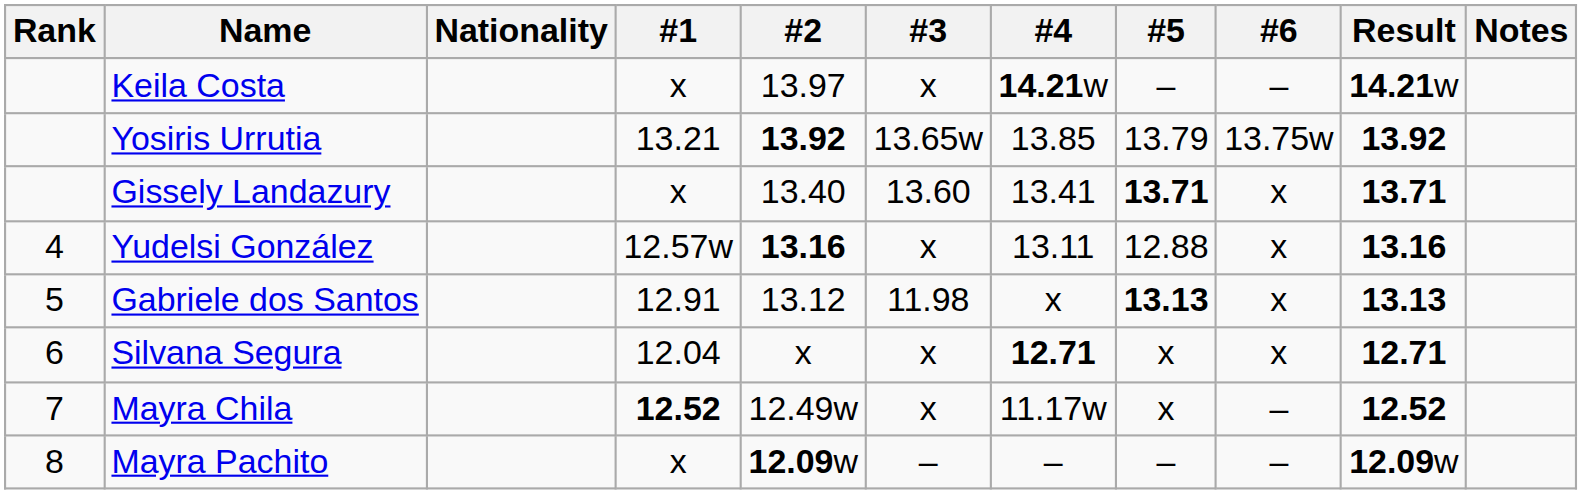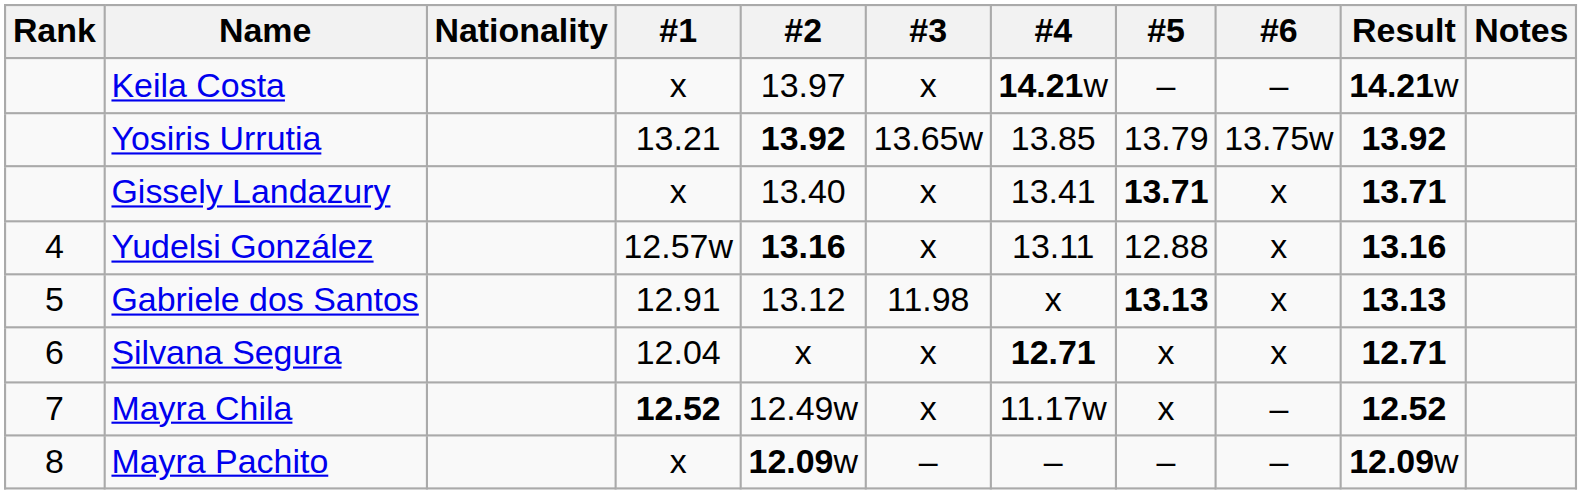 <table class="wikitable sortable" style="text-align:center">
 <tr>
 <th>Rank</th>
 <th>Name</th>
 <th>Nationality</th>
 <th>#1</th>
 <th>#2</th>
 <th>#3</th>
 <th>#4</th>
 <th>#5</th>
 <th>#6</th>
 <th>Result</th>
 <th>Notes</th>
 </tr>
 <tr>
 <td></td>
 <td align=left><a href='#'>Keila Costa</a></td>
 <td align=left></td>
 <td>x</td>
 <td>13.97</td>
 <td>x</td>
 <td><strong>14.21</strong>w</td>
 <td>–</td>
 <td>–</td>
 <td><strong>14.21</strong>w</td>
 <td></td>
 </tr>
 <tr>
 <td></td>
 <td align=left><a href='#'>Yosiris Urrutia</a></td>
 <td align=left></td>
 <td>13.21</td>
 <td><strong>13.92</strong></td>
 <td>13.65w</td>
 <td>13.85</td>
 <td>13.79</td>
 <td>13.75w</td>
 <td><strong>13.92</strong></td>
 <td></td>
 </tr>
 <tr>
 <td></td>
 <td align=left><a href='#'>Gissely Landazury</a></td>
 <td align=left></td>
 <td>x</td>
 <td>13.40</td>
-<td>13.60</td>
+<td>x</td>
 <td>13.41</td>
 <td><strong>13.71</strong></td>
 <td>x</td>
 <td><strong>13.71</strong></td>
 <td></td>
 </tr>
 <tr>
 <td>4</td>
 <td align=left><a href='#'>Yudelsi González</a></td>
 <td align=left></td>
 <td>12.57w</td>
 <td><strong>13.16</strong></td>
 <td>x</td>
 <td>13.11</td>
 <td>12.88</td>
 <td>x</td>
 <td><strong>13.16</strong></td>
 <td></td>
 </tr>
 <tr>
 <td>5</td>
 <td align=left><a href='#'>Gabriele dos Santos</a></td>
 <td align=left></td>
 <td>12.91</td>
 <td>13.12</td>
 <td>11.98</td>
 <td>x</td>
 <td><strong>13.13</strong></td>
 <td>x</td>
 <td><strong>13.13</strong></td>
 <td></td>
 </tr>
 <tr>
 <td>6</td>
 <td align=left><a href='#'>Silvana Segura</a></td>
 <td align=left></td>
 <td>12.04</td>
 <td>x</td>
 <td>x</td>
 <td><strong>12.71</strong></td>
 <td>x</td>
 <td>x</td>
 <td><strong>12.71</strong></td>
 <td></td>
 </tr>
 <tr>
 <td>7</td>
 <td align=left><a href='#'>Mayra Chila</a></td>
 <td align=left></td>
 <td><strong>12.52</strong></td>
 <td>12.49w</td>
 <td>x</td>
 <td>11.17w</td>
 <td>x</td>
 <td>–</td>
 <td><strong>12.52</strong></td>
 <td></td>
 </tr>
 <tr>
 <td>8</td>
 <td align=left><a href='#'>Mayra Pachito</a></td>
 <td align=left></td>
 <td>x</td>
 <td><strong>12.09</strong>w</td>
 <td>–</td>
 <td>–</td>
 <td>–</td>
 <td>–</td>
 <td><strong>12.09</strong>w</td>
 <td></td>
 </tr>
 </table>
